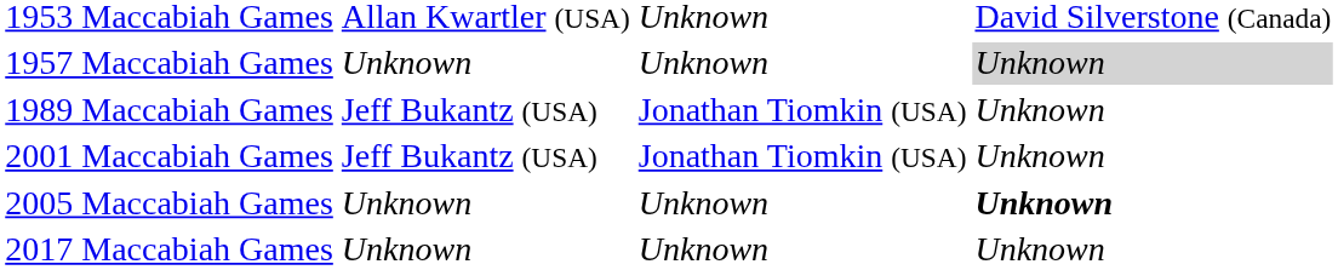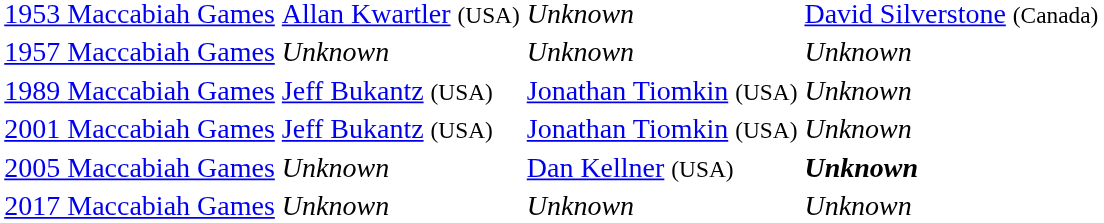 <table>
 <tr>
 <td><a href='#'>1953 Maccabiah Games</a></td>
 <td> <a href='#'>Allan Kwartler</a> <small>(USA)</small></td>
 <td><em>Unknown</em></td>
 <td> <a href='#'>David Silverstone</a> <small>(Canada)</small></td>
 </tr>
 <tr>
 <td><a href='#'>1957 Maccabiah Games</a></td>
 <td><em>Unknown</em></td>
 <td><em>Unknown</em></td>
-<td style="background: lightgrey;"><em>Unknown</em></td>
+<td><em>Unknown</em></td>
 </tr>
 <tr>
 <td><a href='#'>1989 Maccabiah Games</a></td>
 <td> <a href='#'>Jeff Bukantz</a> <small>(USA)</small></td>
 <td> <a href='#'>Jonathan Tiomkin</a> <small>(USA)</small></td>
 <td><em>Unknown</em></td>
 </tr>
 <tr>
 <td><a href='#'>2001 Maccabiah Games</a></td>
 <td> <a href='#'>Jeff Bukantz</a> <small>(USA)</small></td>
 <td> <a href='#'>Jonathan Tiomkin</a> <small>(USA)</small></td>
 <td><em>Unknown</em></td>
 </tr>
 <tr>
 <td><a href='#'>2005 Maccabiah Games</a></td>
 <td><em>Unknown</em></td>
-<td><em>Unknown</em></td>
+<td> <a href='#'>Dan Kellner</a> <small>(USA)</small></td>
 <td><strong><em>Unknown</em></strong></td>
 </tr>
 <tr>
 <td><a href='#'>2017 Maccabiah Games</a></td>
 <td><em>Unknown</em></td>
 <td><em>Unknown</em></td>
 <td><em>Unknown</em></td>
 </tr>
 </table>
